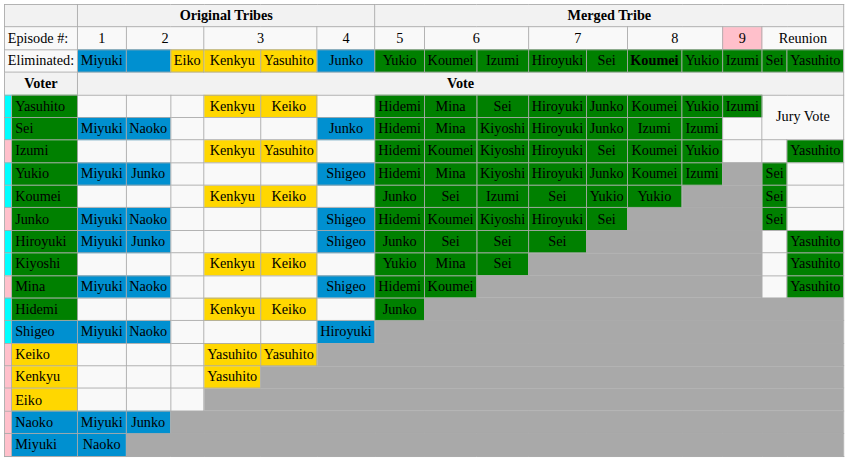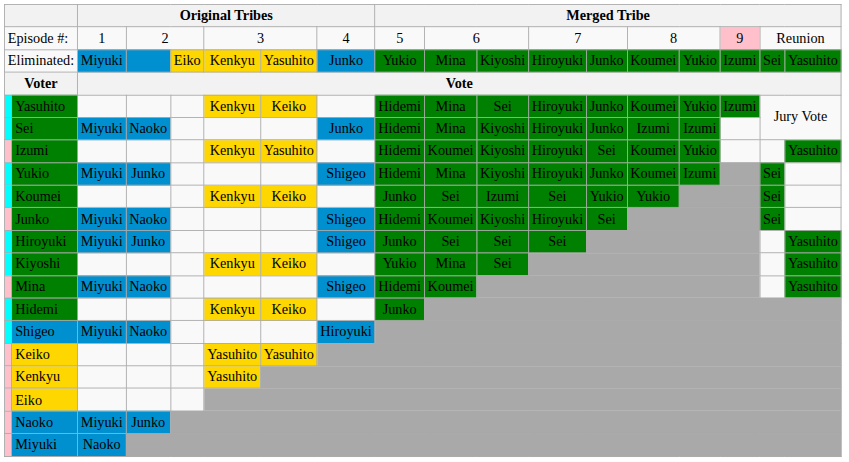 <table class="wikitable" style="text-align:center">
 <tr>
 <th colspan=2></th>
 <th colspan=6>Original Tribes</th>
 <th colspan=10>Merged Tribe</th>
 </tr>
 <tr>
 <td colspan=2 align="left">Episode #:</td>
 <td colspan=1>1</td>
 <td colspan=2>2</td>
 <td colspan=2>3</td>
 <td>4</td>
 <td>5</td>
 <td colspan=2>6</td>
 <td colspan=2>7</td>
 <td colspan=2>8</td>
 <td colspan=1 style="background: pink;">9</td>
 <td colspan=2>Reunion</td>
 </tr>
 <tr>
 <td colspan=2 align="left">Eliminated:</td>
 <td bgcolor="#0090d0">Miyuki<br></td>
 <td bgcolor="#0090d0"><br></td>
 <td bgcolor="gold">Eiko<br></td>
 <td bgcolor="gold">Kenkyu<br></td>
 <td bgcolor="gold">Yasuhito</td>
 <td bgcolor="#0090d0">Junko</td>
 <td bgcolor="green">Yukio</td>
-<td bgcolor="green">Koumei</td>
-<td bgcolor="green">Izumi</td>
+<td bgcolor="green">Mina<br></td>
+<td bgcolor="green">Kiyoshi<br></td>
 <td bgcolor="green">Hiroyuki<br></td>
-<td bgcolor="green">Sei</td>
-<td bgcolor="green"><strong>Koumei<br></strong></td>
+<td bgcolor="green">Junko<br></td>
+<td bgcolor="green">Koumei<br></td>
 <td bgcolor="green">Yukio<br></td>
 <td bgcolor="green">Izumi<br></td>
 <td bgcolor="green">Sei<br></td>
 <td bgcolor="green">Yasuhito<br></td>
 </tr>
 <tr>
 <th colspan=2>Voter</th>
 <th colspan=16>Vote</th>
 </tr>
 <tr>
 <td style="background:cyan"></td>
 <td align="left" bgcolor="green">Yasuhito</td>
 <td></td>
 <td></td>
 <td></td>
 <td bgcolor="gold">Kenkyu</td>
 <td bgcolor="gold">Keiko</td>
 <td></td>
 <td bgcolor="green">Hidemi</td>
 <td bgcolor="green">Mina</td>
 <td bgcolor="green">Sei</td>
 <td bgcolor="green">Hiroyuki</td>
 <td bgcolor="green">Junko</td>
 <td bgcolor="green">Koumei</td>
 <td bgcolor="green">Yukio</td>
 <td bgcolor="green">Izumi</td>
 <td colspan=2 rowspan=2>Jury Vote</td>
 </tr>
 <tr>
 <td style="background:cyan"></td>
 <td align="left" bgcolor="green">Sei</td>
 <td bgcolor="#0090d0">Miyuki</td>
 <td bgcolor="#0090d0">Naoko</td>
 <td></td>
 <td></td>
 <td></td>
 <td bgcolor="#0090d0">Junko</td>
 <td bgcolor="green">Hidemi</td>
 <td bgcolor="green">Mina</td>
 <td bgcolor="green">Kiyoshi</td>
 <td bgcolor="green">Hiroyuki</td>
 <td bgcolor="green">Junko</td>
 <td bgcolor="green">Izumi</td>
 <td bgcolor="green">Izumi</td>
 <td></td>
 </tr>
 <tr>
 <td style="background:pink"></td>
 <td align="left" bgcolor="green">Izumi</td>
 <td></td>
 <td></td>
 <td></td>
 <td bgcolor="gold">Kenkyu</td>
 <td bgcolor="gold">Yasuhito</td>
 <td></td>
 <td bgcolor="green">Hidemi</td>
 <td bgcolor="green">Koumei</td>
 <td bgcolor="green">Kiyoshi</td>
 <td bgcolor="green">Hiroyuki</td>
 <td bgcolor="green">Sei</td>
 <td bgcolor="green">Koumei</td>
 <td bgcolor="green">Yukio</td>
 <td></td>
 <td></td>
 <td bgcolor="green">Yasuhito</td>
 </tr>
 <tr>
 <td style="background:cyan"></td>
 <td align="left" bgcolor="green">Yukio</td>
 <td bgcolor="#0090d0">Miyuki</td>
 <td bgcolor="#0090d0">Junko</td>
 <td></td>
 <td></td>
 <td></td>
 <td bgcolor="#0090d0">Shigeo</td>
 <td bgcolor="green">Hidemi</td>
 <td bgcolor="green">Mina</td>
 <td bgcolor="green">Kiyoshi</td>
 <td bgcolor="green">Hiroyuki</td>
 <td bgcolor="green">Junko</td>
 <td bgcolor="green">Koumei</td>
 <td bgcolor="green">Izumi</td>
 <td bgcolor="darkgray" colspan=1></td>
 <td bgcolor="green">Sei</td>
 <td></td>
 </tr>
 <tr>
 <td style="background:cyan"></td>
 <td align="left" bgcolor="green">Koumei</td>
 <td></td>
 <td></td>
 <td></td>
 <td bgcolor="gold">Kenkyu</td>
 <td bgcolor="gold">Keiko</td>
 <td></td>
 <td bgcolor="green">Junko</td>
 <td bgcolor="green">Sei</td>
 <td bgcolor="green">Izumi</td>
 <td bgcolor="green">Sei</td>
 <td bgcolor="green">Yukio</td>
 <td bgcolor="green">Yukio</td>
 <td bgcolor="darkgray" colspan=2></td>
 <td bgcolor="green">Sei</td>
 <td></td>
 </tr>
 <tr>
 <td style="background:pink"></td>
 <td align="left" bgcolor="green">Junko</td>
 <td bgcolor="#0090d0">Miyuki</td>
 <td bgcolor="#0090d0">Naoko</td>
 <td></td>
 <td></td>
 <td></td>
 <td bgcolor="#0090d0">Shigeo</td>
 <td bgcolor="green">Hidemi</td>
 <td bgcolor="green">Koumei</td>
 <td bgcolor="green">Kiyoshi</td>
 <td bgcolor="green">Hiroyuki</td>
 <td bgcolor="green">Sei</td>
 <td bgcolor="darkgray" colspan=3></td>
 <td bgcolor="green">Sei</td>
 <td></td>
 </tr>
 <tr>
 <td style="background:cyan"></td>
 <td align="left" bgcolor="green">Hiroyuki</td>
 <td bgcolor="#0090d0">Miyuki</td>
 <td bgcolor="#0090d0">Junko</td>
 <td></td>
 <td></td>
 <td></td>
 <td bgcolor="#0090d0">Shigeo</td>
 <td bgcolor="green">Junko</td>
 <td bgcolor="green">Sei</td>
 <td bgcolor="green">Sei</td>
 <td bgcolor="green">Sei</td>
 <td bgcolor="darkgray" colspan=4></td>
 <td></td>
 <td bgcolor="green">Yasuhito</td>
 </tr>
 <tr>
 <td style="background:cyan"></td>
 <td align="left" bgcolor="green">Kiyoshi</td>
 <td></td>
 <td></td>
 <td></td>
 <td bgcolor="gold">Kenkyu</td>
 <td bgcolor="gold">Keiko</td>
 <td></td>
 <td bgcolor="green">Yukio</td>
 <td bgcolor="green">Mina</td>
 <td bgcolor="green">Sei</td>
 <td bgcolor="darkgray" colspan=5></td>
 <td></td>
 <td bgcolor="green">Yasuhito</td>
 </tr>
 <tr>
 <td style="background:pink"></td>
 <td align="left" bgcolor="green">Mina</td>
 <td bgcolor="#0090d0">Miyuki</td>
 <td bgcolor="#0090d0">Naoko</td>
 <td></td>
 <td></td>
 <td></td>
 <td bgcolor="#0090d0">Shigeo</td>
 <td bgcolor="green">Hidemi</td>
 <td bgcolor="green">Koumei</td>
 <td bgcolor="darkgray" colspan=6></td>
 <td></td>
 <td bgcolor="green">Yasuhito</td>
 </tr>
 <tr>
 <td style="background:cyan"></td>
 <td align="left" bgcolor="green">Hidemi</td>
 <td></td>
 <td></td>
 <td></td>
 <td bgcolor="gold">Kenkyu</td>
 <td bgcolor="gold">Keiko</td>
 <td></td>
 <td bgcolor="green">Junko</td>
 <td bgcolor="darkgray" colspan=9></td>
 </tr>
 <tr>
 <td style="background:cyan"></td>
 <td align="left" bgcolor="#0090d0">Shigeo</td>
 <td bgcolor="#0090d0">Miyuki</td>
 <td bgcolor="#0090d0">Naoko</td>
 <td></td>
 <td></td>
 <td></td>
 <td bgcolor="#0090d0">Hiroyuki</td>
 <td bgcolor="darkgray" colspan=10></td>
 </tr>
 <tr>
 <td style="background:pink"></td>
 <td align="left" bgcolor="gold">Keiko</td>
 <td></td>
 <td></td>
 <td></td>
 <td bgcolor="gold">Yasuhito</td>
 <td bgcolor="gold">Yasuhito</td>
 <td bgcolor="darkgray" colspan=11></td>
 </tr>
 <tr>
 <td style="background:pink"></td>
 <td align="left" bgcolor="gold">Kenkyu</td>
 <td></td>
 <td></td>
 <td></td>
 <td bgcolor="gold">Yasuhito</td>
 <td bgcolor="darkgray" colspan=12></td>
 </tr>
 <tr>
 <td style="background:pink"></td>
 <td align="left" bgcolor="gold">Eiko</td>
 <td></td>
 <td></td>
 <td></td>
 <td bgcolor="darkgray" colspan=13></td>
 </tr>
 <tr>
 <td style="background:pink"></td>
 <td align="left" bgcolor="#0090d0">Naoko</td>
 <td bgcolor="#0090d0">Miyuki</td>
 <td bgcolor="#0090d0">Junko</td>
 <td bgcolor="darkgray" colspan=14></td>
 </tr>
 <tr>
 <td style="background:pink"></td>
 <td align="left" bgcolor="#0090d0">Miyuki</td>
 <td bgcolor="#0090d0">Naoko</td>
 <td bgcolor="darkgray" colspan=15></td>
 </tr>
 <tr>
 </tr>
 </table>
